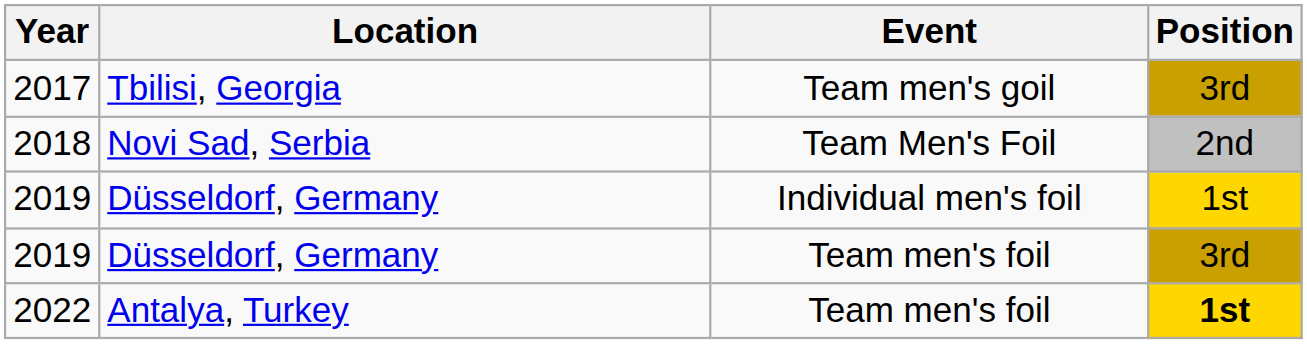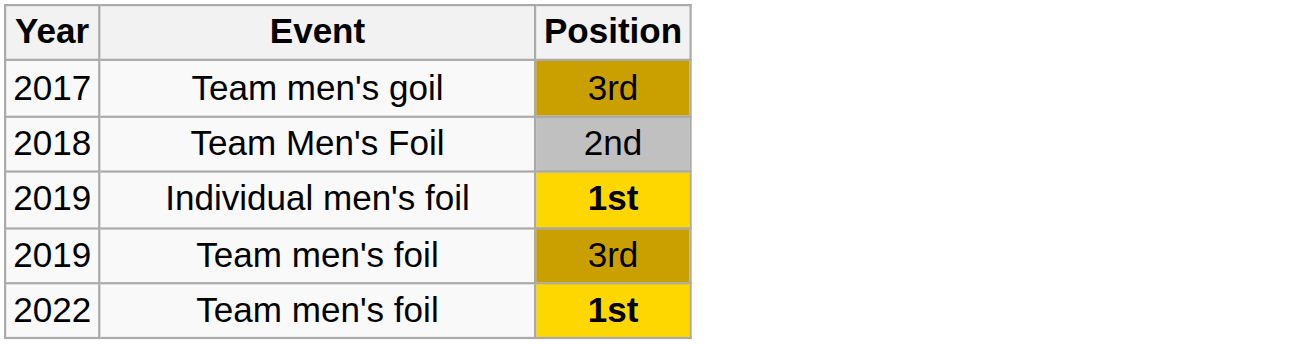 <table class="wikitable" style="text-align:center;">
 <tr>
 <th>Year</th>
-<th style="width:17em">Location</th>
 <th style="width:12em">Event</th>
 <th>Position</th>
 </tr>
 <tr>
 <td>2017</td>
-<td rowspan="1" align="left"> <a href='#'>Tbilisi</a>, <a href='#'>Georgia</a></td>
 <td>Team men's goil</td>
 <td bgcolor="caramel">3rd</td>
 </tr>
 <tr>
 <td>2018</td>
-<td rowspan="1" align="left"> <a href='#'>Novi Sad</a>, <a href='#'>Serbia</a></td>
 <td>Team Men's Foil</td>
 <td bgcolor="silver">2nd</td>
 </tr>
 <tr>
 <td>2019</td>
-<td rowspan="1" align="left"> <a href='#'>Düsseldorf</a>, <a href='#'>Germany</a></td>
 <td>Individual men's foil</td>
-<td bgcolor="gold">1st</td>
+<td bgcolor="gold"><strong>1st</strong></td>
 </tr>
 <tr>
 <td rowspan="1">2019</td>
-<td rowspan="1" align="left"> <a href='#'>Düsseldorf</a>, <a href='#'>Germany</a></td>
 <td>Team men's foil</td>
 <td bgcolor="caramel">3rd</td>
 </tr>
 <tr>
 <td>2022</td>
-<td rowspan="1" align="left"> <a href='#'>Antalya</a>, <a href='#'>Turkey</a></td>
 <td>Team men's foil</td>
 <td bgcolor="gold"><strong>1st</strong></td>
 </tr>
 </table>
